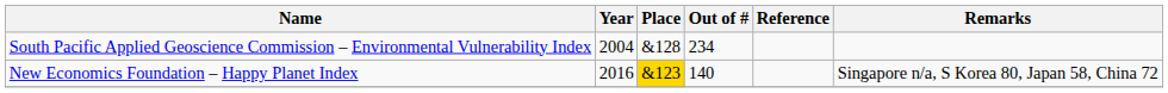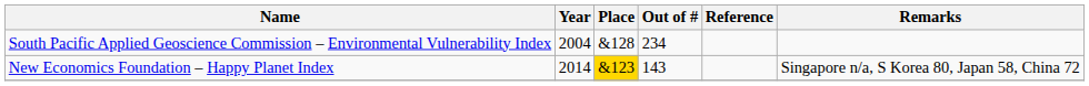 <table class="wikitable sortable" style="text-align:left">
 <tr>
 <th>Name</th>
 <th>Year</th>
 <th>Place</th>
 <th>Out of #</th>
 <th>Reference</th>
 <th>Remarks</th>
 </tr>
 <tr>
 <td><a href='#'>South Pacific Applied Geoscience Commission</a> – <a href='#'>Environmental Vulnerability Index</a></td>
 <td>2004</td>
 <td><span>&</span>128</td>
 <td>234</td>
 <td> </td>
 <td></td>
 </tr>
 <tr>
 <td><a href='#'>New Economics Foundation</a> – <a href='#'>Happy Planet Index</a></td>
-<td>2016</td>
+<td>2014</td>
 <td style="background: gold;"><span>&</span>123</td>
-<td>140</td>
+<td>143</td>
 <td></td>
 <td>Singapore n/a, S Korea 80, Japan 58, China 72</td>
 </tr>
 <tr>
 </tr>
 </table>
